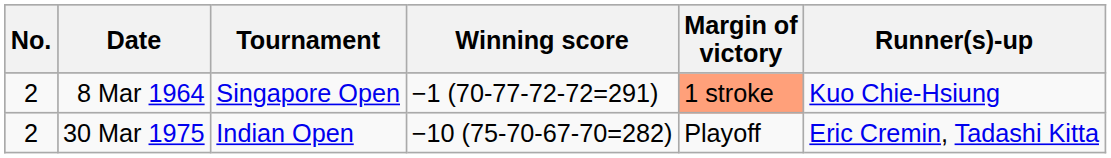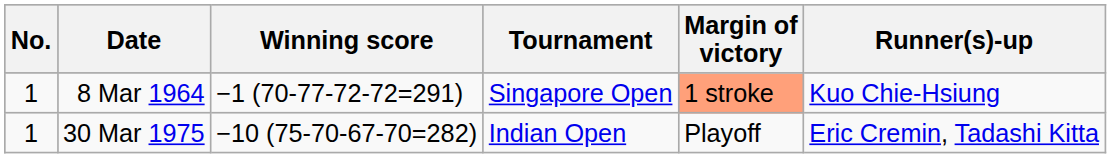 <table class="wikitable" style="font-size:95%;">
 <tr>
 <th>No.</th>
 <th>Date</th>
+<th>Winning score</th>
 <th>Tournament</th>
-<th>Winning score</th>
 <th>Margin of<br>victory</th>
 <th>Runner(s)-up</th>
 </tr>
 <tr>
-<td align=center>2</td>
+<td align=center>1</td>
 <td align=right>8 Mar <a href='#'>1964</a></td>
+<td>−1 (70-77-72-72=291)</td>
 <td><a href='#'>Singapore Open</a></td>
-<td>−1 (70-77-72-72=291)</td>
 <td style="background: lightsalmon;">1 stroke</td>
 <td> <a href='#'>Kuo Chie-Hsiung</a></td>
 </tr>
 <tr>
-<td align=center>2</td>
+<td align=center>1</td>
 <td align=right>30 Mar <a href='#'>1975</a></td>
+<td>−10 (75-70-67-70=282)</td>
 <td><a href='#'>Indian Open</a></td>
-<td>−10 (75-70-67-70=282)</td>
 <td>Playoff</td>
 <td> <a href='#'>Eric Cremin</a>,  <a href='#'>Tadashi Kitta</a></td>
 </tr>
 </table>
